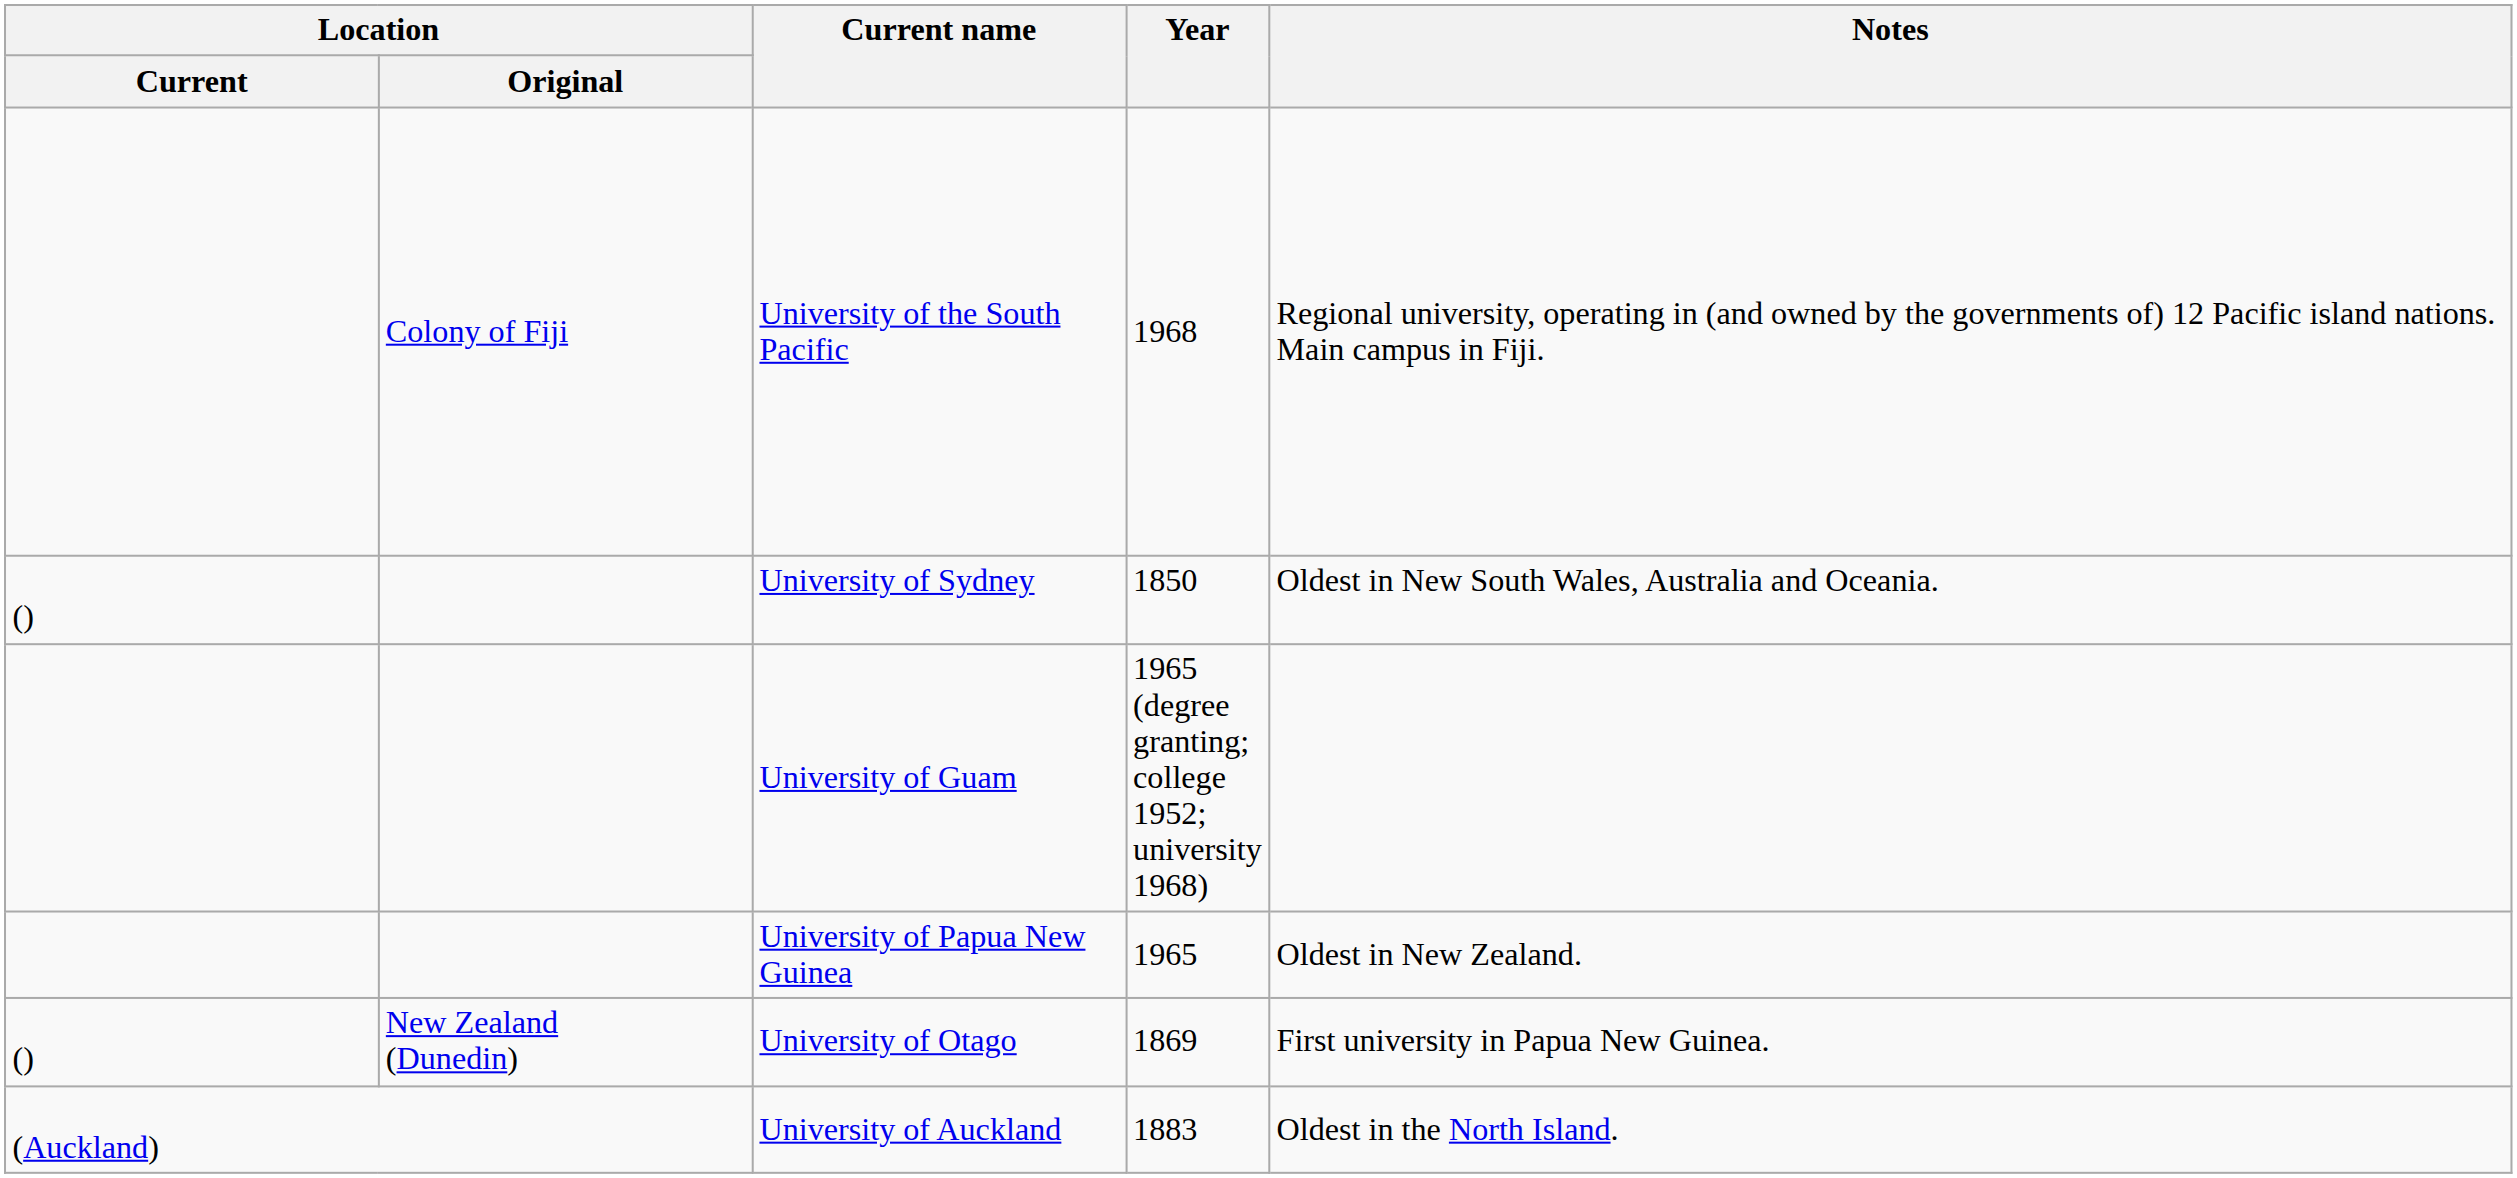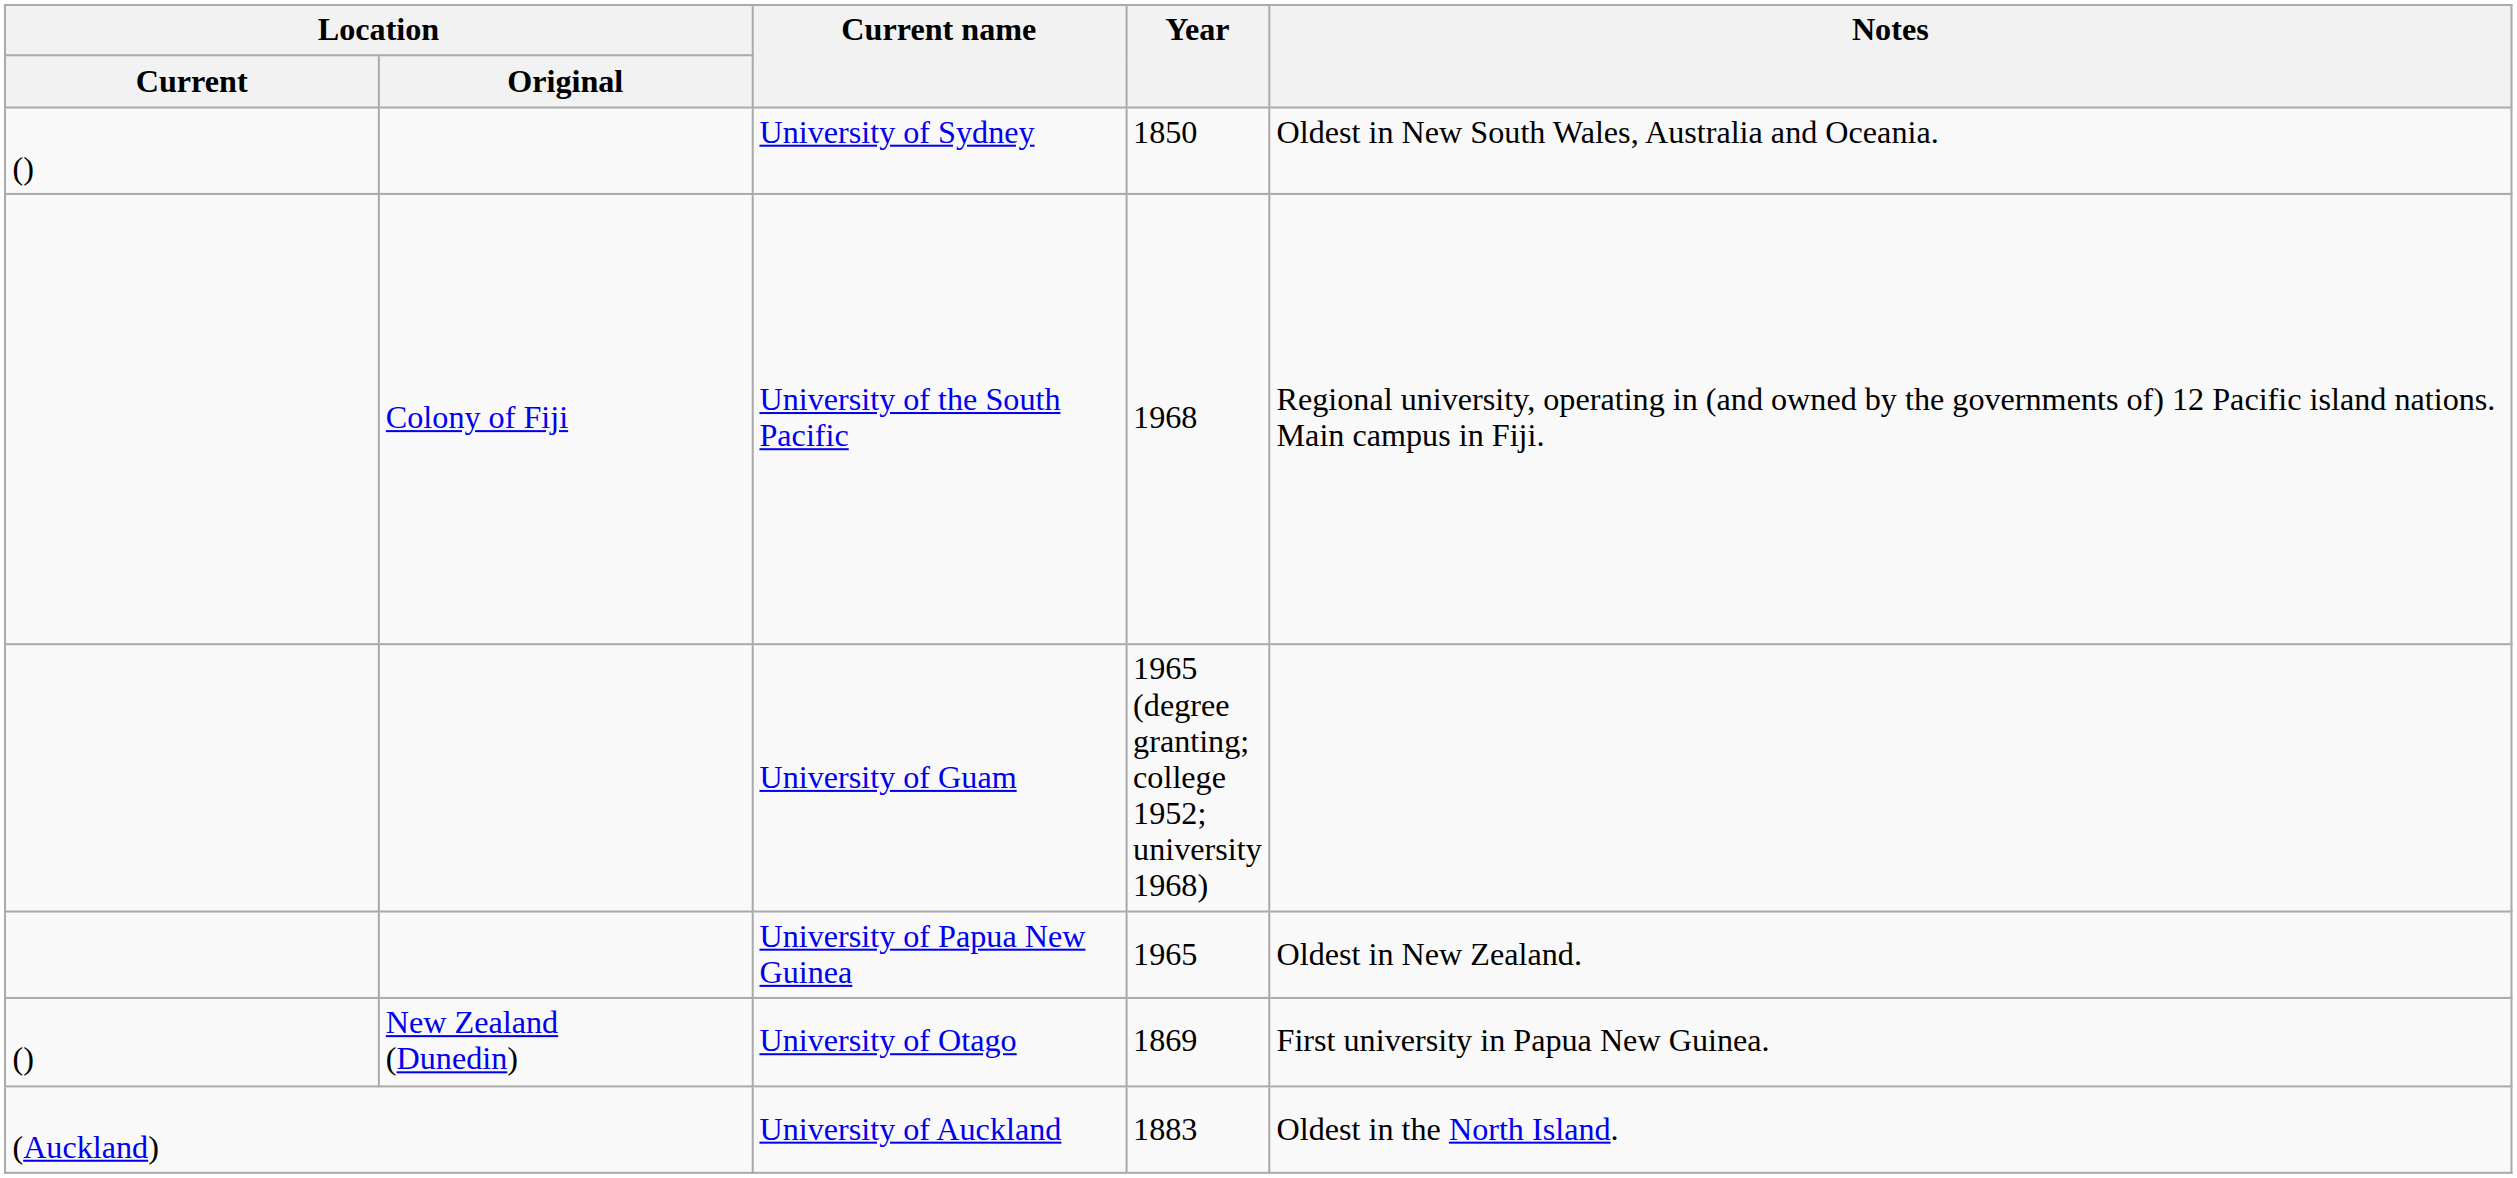 <table class="wikitable sortable">
 <tr valign="top">
 <th colspan=2>Location</th>
 <th width="15%" rowspan=2>Current name</th>
 <th width="5%" rowspan=2>Year</th>
 <th width="50%" rowspan=2>Notes</th>
 </tr>
 <tr>
 <th width="15%">Current</th>
 <th width="15%">Original</th>
 </tr>
+<tr valign="top">
+<td><br>()</td>
+<td></td>
+<td><a href='#'>University of Sydney</a></td>
+<td>1850</td>
+<td>Oldest in New South Wales, Australia and Oceania.</td>
+</tr>
 <tr>
 <td><br><br><br><br><br><br><br><br><br><br><br><br></td>
 <td> <a href='#'>Colony of Fiji</a></td>
 <td><a href='#'>University of the South Pacific</a></td>
 <td>1968</td>
 <td>Regional university, operating in (and owned by the governments of) 12 Pacific island nations. Main campus in Fiji.</td>
-</tr>
-<tr valign="top">
-<td><br>()</td>
-<td></td>
-<td><a href='#'>University of Sydney</a></td>
-<td>1850</td>
-<td>Oldest in New South Wales, Australia and Oceania.</td>
 </tr>
 <tr>
 <td></td>
 <td></td>
 <td><a href='#'>University of Guam</a></td>
 <td>1965 (degree granting; college 1952; university 1968)</td>
 <td></td>
 </tr>
 <tr>
 <td></td>
 <td></td>
 <td><a href='#'>University of Papua New Guinea</a></td>
 <td>1965</td>
 <td>Oldest in New Zealand.</td>
 </tr>
 <tr>
 <td><br>()</td>
 <td> <a href='#'>New Zealand</a><br>(<a href='#'>Dunedin</a>)</td>
 <td><a href='#'>University of Otago</a></td>
 <td>1869</td>
 <td>First university in Papua New Guinea.</td>
 </tr>
 <tr>
 <td colspan="2"><br>(<a href='#'>Auckland</a>)</td>
 <td><a href='#'>University of Auckland</a></td>
 <td>1883</td>
 <td>Oldest in the <a href='#'>North Island</a>.</td>
 </tr>
 </table>
